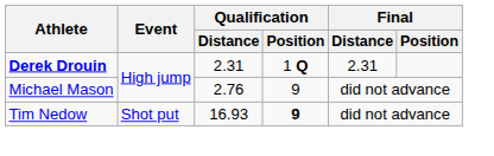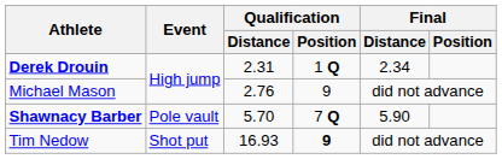 <table class=wikitable style="font-size:90%">
 <tr>
 <th rowspan="2">Athlete</th>
 <th rowspan="2">Event</th>
 <th colspan="2">Qualification</th>
 <th colspan="2">Final</th>
 </tr>
 <tr style="font-size:95%">
 <th>Distance</th>
 <th>Position</th>
 <th>Distance</th>
 <th>Position</th>
 </tr>
 <tr style=text-align:center>
 <td style=text-align:left><strong><a href='#'>Derek Drouin</a></strong></td>
 <td style=text-align:left rowspan=2><a href='#'>High jump</a></td>
 <td>2.31</td>
 <td>1 <strong>Q</strong></td>
-<td>2.31</td>
+<td>2.34</td>
 <td><strong></strong></td>
 </tr>
 <tr style=text-align:center>
 <td style=text-align:left><a href='#'>Michael Mason</a></td>
 <td>2.76</td>
 <td>9</td>
 <td colspan=2>did not advance</td>
 </tr>
 <tr style=text-align:center>
+<td style=text-align:left><strong><a href='#'>Shawnacy Barber</a></strong></td>
+<td style=text-align:left><a href='#'>Pole vault</a></td>
+<td>5.70</td>
+<td>7 <strong>Q</strong></td>
+<td>5.90</td>
+<td><strong></strong></td>
+</tr>
+<tr style=text-align:center>
 <td style=text-align:left><a href='#'>Tim Nedow</a></td>
 <td style=text-align:left><a href='#'>Shot put</a></td>
 <td>16.93</td>
 <td><strong>9</strong></td>
 <td colspan=2>did not advance</td>
 </tr>
 </table>
